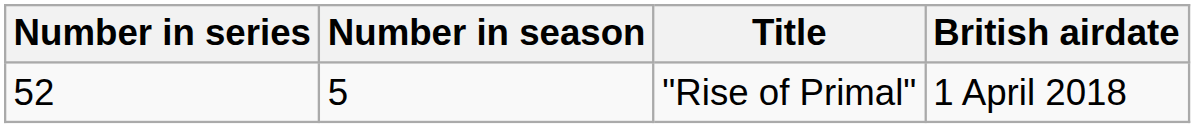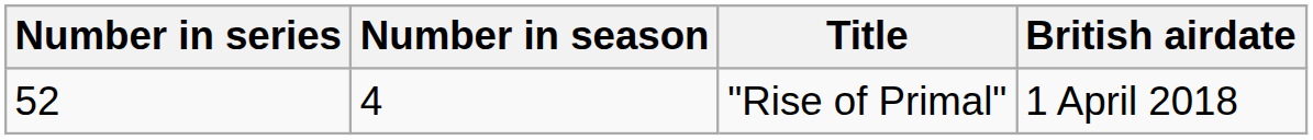 <table class="wikitable">
 <tr>
 <th>Number in series</th>
 <th>Number in season</th>
 <th>Title</th>
 <th>British airdate</th>
 </tr>
 <tr 53>
 <td>52</td>
-<td>5</td>
+<td>4</td>
 <td>"Rise of Primal"</td>
 <td>1 April 2018</td>
 </tr>
 </table>
